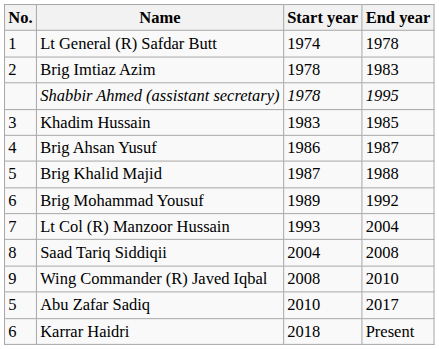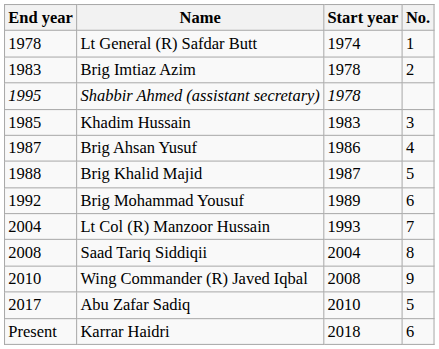 <table class="wikitable sortable">
 <tr>
-<th>No.</th>
+<th>End year</th>
 <th>Name</th>
 <th>Start year</th>
-<th>End year</th>
+<th>No.</th>
 </tr>
 <tr>
-<td>1</td>
+<td>1978</td>
 <td>Lt General (R) Safdar Butt</td>
 <td>1974</td>
-<td>1978</td>
+<td>1</td>
 </tr>
 <tr>
-<td>2</td>
+<td>1983</td>
 <td>Brig Imtiaz Azim</td>
 <td>1978</td>
-<td>1983</td>
+<td>2</td>
 </tr>
 <tr>
-<td></td>
+<td><em>1995</em></td>
 <td><em>Shabbir Ahmed (assistant secretary)</em></td>
 <td><em>1978</em></td>
-<td><em>1995</em></td>
+<td></td>
 </tr>
 <tr>
-<td>3</td>
+<td>1985</td>
 <td>Khadim Hussain</td>
 <td>1983</td>
-<td>1985</td>
+<td>3</td>
 </tr>
 <tr>
-<td>4</td>
+<td>1987</td>
 <td>Brig Ahsan Yusuf</td>
 <td>1986</td>
-<td>1987</td>
+<td>4</td>
 </tr>
 <tr>
-<td>5</td>
+<td>1988</td>
 <td>Brig Khalid Majid</td>
 <td>1987</td>
-<td>1988</td>
+<td>5</td>
 </tr>
 <tr>
-<td>6</td>
+<td>1992</td>
 <td>Brig Mohammad Yousuf</td>
 <td>1989</td>
-<td>1992</td>
+<td>6</td>
 </tr>
 <tr>
-<td>7</td>
+<td>2004</td>
 <td>Lt Col (R) Manzoor Hussain</td>
 <td>1993</td>
-<td>2004</td>
+<td>7</td>
 </tr>
 <tr>
-<td>8</td>
+<td>2008</td>
 <td>Saad Tariq Siddiqii</td>
 <td>2004</td>
-<td>2008</td>
+<td>8</td>
 </tr>
 <tr>
-<td>9</td>
+<td>2010</td>
 <td>Wing Commander (R) Javed Iqbal</td>
 <td>2008</td>
-<td>2010</td>
+<td>9</td>
 </tr>
 <tr>
-<td>5</td>
+<td>2017</td>
 <td>Abu Zafar Sadiq</td>
 <td>2010</td>
-<td>2017</td>
+<td>5</td>
 </tr>
 <tr>
-<td>6</td>
+<td>Present</td>
 <td>Karrar Haidri</td>
 <td>2018</td>
-<td>Present</td>
+<td>6</td>
 </tr>
 </table>
